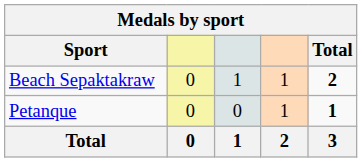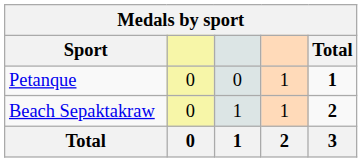 <table class="wikitable" style="font-size:90%; text-align:center;">
 <tr>
 <th colspan=5>Medals by sport</th>
 </tr>
 <tr>
 <th width=120>Sport</th>
 <th scope="col" width=30 style="background:#F7F6A8;"></th>
 <th scope="col" width=30 style="background:#DCE5E5;"></th>
 <th scope="col" width=30 style="background:#FFDAB9;"></th>
 <th width=30>Total</th>
 </tr>
 <tr>
+<td align=left> <a href='#'>Petanque</a></td>
+<td style="background:#F7F6A8;">0</td>
+<td style="background:#DCE5E5;">0</td>
+<td style="background:#FFDAB9;">1</td>
+<td><strong>1</strong></td>
+</tr>
+<tr>
 <td align=left> <a href='#'>Beach Sepaktakraw</a></td>
 <td style="background:#F7F6A8;">0</td>
 <td style="background:#DCE5E5;">1</td>
 <td style="background:#FFDAB9;">1</td>
 <td><strong>2</strong></td>
-</tr>
-<tr>
-<td align=left> <a href='#'>Petanque</a></td>
-<td style="background:#F7F6A8;">0</td>
-<td style="background:#DCE5E5;">0</td>
-<td style="background:#FFDAB9;">1</td>
-<td><strong>1</strong></td>
 </tr>
 <tr class="sortbottom">
 <th>Total</th>
 <th>0</th>
 <th>1</th>
 <th>2</th>
 <th>3</th>
 </tr>
 </table>
